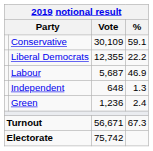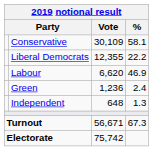 <table class="wikitable">
 <tr>
 <th colspan="4"><a href='#'>2019</a> <a href='#'>notional result</a></th>
 </tr>
 <tr>
 <th bgcolor="#DDDDFF" width="130px" colspan="2">Party</th>
 <th bgcolor="#DDDDFF" width="50px">Vote</th>
 <th bgcolor="#DDDDFF" width="30px">%</th>
 </tr>
 <tr>
 <td></td>
 <td><a href='#'>Conservative</a></td>
 <td align=right>30,109</td>
-<td align=right>59.1</td>
+<td align=right>58.1</td>
 </tr>
 <tr>
 <td></td>
 <td><a href='#'>Liberal Democrats</a></td>
 <td align=right>12,355</td>
 <td align=right>22.2</td>
 </tr>
 <tr>
 <td></td>
 <td><a href='#'>Labour</a></td>
-<td align=right>5,687</td>
+<td align=right>6,620</td>
 <td align=right>46.9</td>
+</tr>
+<tr>
+<td></td>
+<td><a href='#'>Green</a></td>
+<td align=right>1,236</td>
+<td align=right>2.4</td>
 </tr>
 <tr>
 <td></td>
 <td><a href='#'>Independent</a></td>
 <td align=right>648</td>
 <td align=right>1.3</td>
-</tr>
-<tr>
-<td></td>
-<td><a href='#'>Green</a></td>
-<td align=right>1,236</td>
-<td align=right>2.4</td>
 </tr>
 <tr>
 <td colspan="4" bgcolor="#EAECF0"></td>
 </tr>
 <tr>
 <td colspan="2"><strong>Turnout</strong></td>
 <td align=right>56,671</td>
 <td align=right>67.3</td>
 </tr>
 <tr>
 <td colspan="2"><strong>Electorate</strong></td>
 <td align=right>75,742</td>
 </tr>
 </table>
